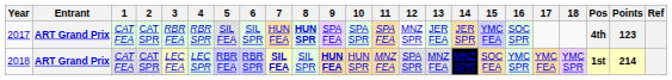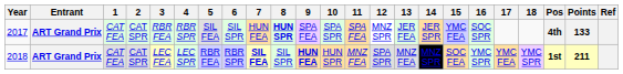 <table class="wikitable" style="text-align:center; font-size:85%">
 <tr>
 <th>Year</th>
 <th>Entrant</th>
 <th>1</th>
 <th>2</th>
 <th>3</th>
 <th>4</th>
 <th>5</th>
 <th>6</th>
 <th>7</th>
 <th>8</th>
 <th>9</th>
 <th>10</th>
 <th>11</th>
 <th>12</th>
 <th>13</th>
 <th>14</th>
 <th>15</th>
 <th>16</th>
 <th>17</th>
 <th>18</th>
 <th>Pos</th>
 <th>Points</th>
 <th>Ref</th>
 </tr>
 <tr>
 <td><a href='#'>2017</a></td>
 <th nowrap><a href='#'>ART Grand Prix</a></th>
 <td style="background:#DFFFDF;"><em><a href='#'>CAT<br>FEA</a></em><br></td>
 <td style="background:#DFFFDF;"><a href='#'>CAT<br>SPR</a><br></td>
 <td style="background:#DFFFDF;"><em><a href='#'>RBR<br>FEA</a></em><br></td>
 <td style="background:#DFFFDF;"><em><a href='#'>RBR<br>SPR</a></em><br></td>
 <td style="background:#DFDFDF;"><a href='#'>SIL<br>FEA</a><br></td>
 <td style="background:#DFFFDF;"><a href='#'>SIL<br>SPR</a><br></td>
 <td style="background:#FFDF9F;"><a href='#'>HUN<br>FEA</a><br></td>
 <td style="background:#DFFFDF;"><strong><a href='#'>HUN<br>SPR</a><br></strong></td>
 <td style="background:#EFCFFF;"><a href='#'>SPA<br>FEA</a><br></td>
 <td style="background:#DFFFDF;"><a href='#'>SPA<br>SPR</a><br></td>
 <td style="background:#FFDF9F;"><em><a href='#'>SPA<br>FEA</a></em><br></td>
 <td style="background:#FFFFFF;"><a href='#'>MNZ<br>SPR</a><br></td>
 <td style="background:#DFFFDF;"><a href='#'>JER<br>FEA</a><br></td>
 <td style="background:#FFDF9F;"><a href='#'>JER<br>SPR</a><br></td>
 <td style="background:#CFCFFF;"><a href='#'>YMC<br>FEA</a><br></td>
 <td style="background:#DFFFDF;"><a href='#'>SOC<br>SPR</a><br></td>
 <td></td>
 <td></td>
 <th>4th</th>
-<th>123</th>
+<th>133</th>
 <th></th>
 </tr>
 <tr>
 <td><a href='#'>2018</a></td>
 <th nowrap><a href='#'>ART Grand Prix</a></th>
 <td style="background:#DFDFDF;"><em><a href='#'>CAT<br>FEA</a></em><br></td>
 <td style="background:#DFDFDF;"><a href='#'>CAT<br>SPR</a><br></td>
 <td style="background:#FFFFBF;"><em><a href='#'>LEC<br>FEA</a></em><br></td>
 <td style="background:#DFFFDF;"><em><a href='#'>LEC<br>SPR</a></em><br></td>
 <td style="background:#CFCFFF;"><a href='#'>RBR<br>FEA</a><br></td>
 <td style="background:#CFCFFF;"><a href='#'>RBR<br>SPR</a><br></td>
 <td style="background:#FFFFBF;"><strong><a href='#'>SIL<br>FEA</a></strong><br></td>
 <td style="background:#DFFFDF;"><a href='#'>SIL<br>SPR</a><br></td>
 <td style="background:#FFDF9F;"><strong><a href='#'>HUN<br>FEA</a></strong><br></td>
 <td style="background:#FFDF9F;"><a href='#'>HUN<br>SPR</a><br></td>
 <td style="background:#FFDF9F;"><em><a href='#'>MNZ<br>FEA</a></em><br></td>
 <td style="background:#DFDFDF;"><a href='#'>SPA<br>SPR</a><br></td>
 <td style="background:#DFDFDF;"><a href='#'>MNZ<br>FEA</a><br></td>
 <td style="background:#000000; color:white"><a href='#'><span>MNZ<br>SPR</span></a><br></td>
 <td style="background:#FFDF9F;"><a href='#'>SOC<br>FEA</a><br></td>
 <td style="background:#DFFFDF;"><a href='#'>YMC<br>SPR</a><br></td>
 <td style="background:#FFDF9F;"><a href='#'>YMC<br>FEA</a><br></td>
 <td style="background:#EFCFFF;"><a href='#'>YMC<br>SPR</a><br></td>
 <th style="background:#FFFFBF;">1st</th>
-<th style="background:#FFFFBF;">214</th>
+<th style="background:#FFFFBF;">211</th>
 <th></th>
 </tr>
 </table>
